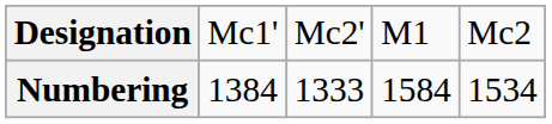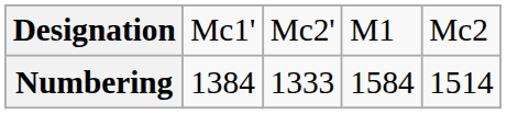 <table class="wikitable">
 <tr>
 <th>Designation</th>
 <td>Mc1'</td>
 <td>Mc2'</td>
 <td>M1</td>
 <td>Mc2</td>
 </tr>
 <tr>
 <th>Numbering</th>
 <td>1384</td>
 <td>1333</td>
 <td>1584</td>
-<td>1534</td>
+<td>1514</td>
 </tr>
 </table>
